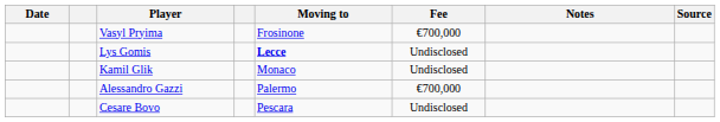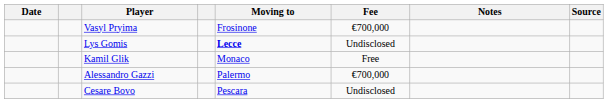 <table class="wikitable sortable">
 <tr>
 <th style="width:80px;">Date</th>
 <th style="width:30px;"></th>
 <th style="width:180px;">Player</th>
 <th style="width:20px;"></th>
 <th style="width:180px;">Moving to</th>
 <th style="width:120px;" class="unsortable">Fee</th>
 <th style="width:250px;" class="unsortable">Notes</th>
 <th style="width:20px;">Source</th>
 </tr>
 <tr>
 <td></td>
 <td align=center></td>
 <td> <a href='#'>Vasyl Pryima</a></td>
 <td align=center></td>
 <td> <a href='#'>Frosinone</a></td>
 <td align=center>€700,000</td>
 <td align=center></td>
 <td></td>
 </tr>
 <tr>
 <td></td>
 <td align=center></td>
 <td> <a href='#'>Lys Gomis</a></td>
 <td align=center></td>
 <td><strong> <a href='#'>Lecce</a></strong></td>
 <td align=center>Undisclosed</td>
 <td align=center></td>
 <td></td>
 </tr>
 <tr>
 <td></td>
 <td align=center></td>
 <td> <a href='#'>Kamil Glik</a></td>
 <td align=center></td>
 <td> <a href='#'>Monaco</a></td>
-<td align=center>Undisclosed</td>
+<td align=center>Free</td>
 <td align=center></td>
 <td></td>
 </tr>
 <tr>
 <td></td>
 <td align=center></td>
 <td> <a href='#'>Alessandro Gazzi</a></td>
 <td align=center></td>
 <td> <a href='#'>Palermo</a></td>
 <td align=center>€700,000</td>
 <td align=center></td>
 <td></td>
 </tr>
 <tr>
 <td></td>
 <td align=center></td>
 <td> <a href='#'>Cesare Bovo</a></td>
 <td align=center></td>
 <td> <a href='#'>Pescara</a></td>
 <td align=center>Undisclosed</td>
 <td align=center></td>
 <td></td>
 </tr>
 </table>
